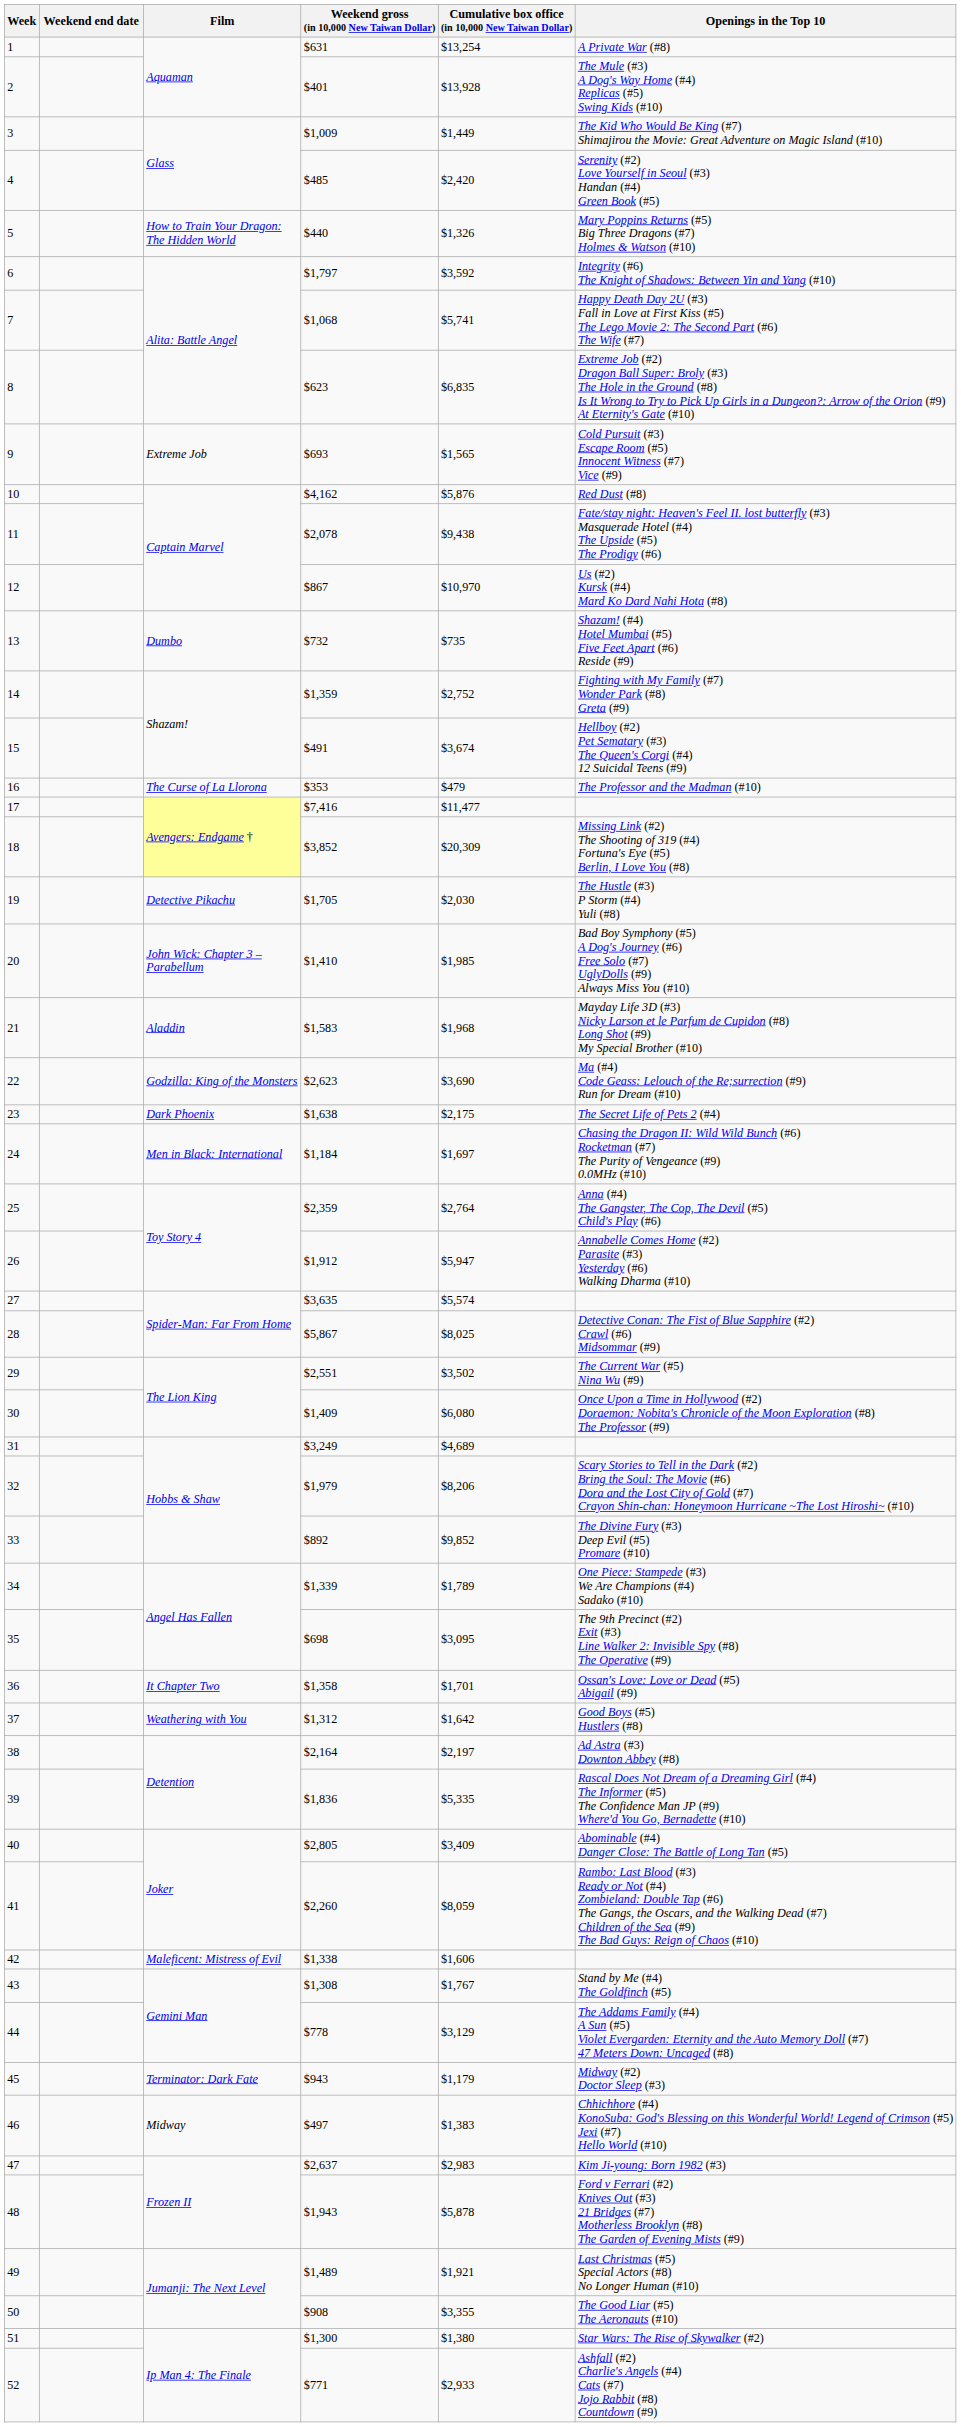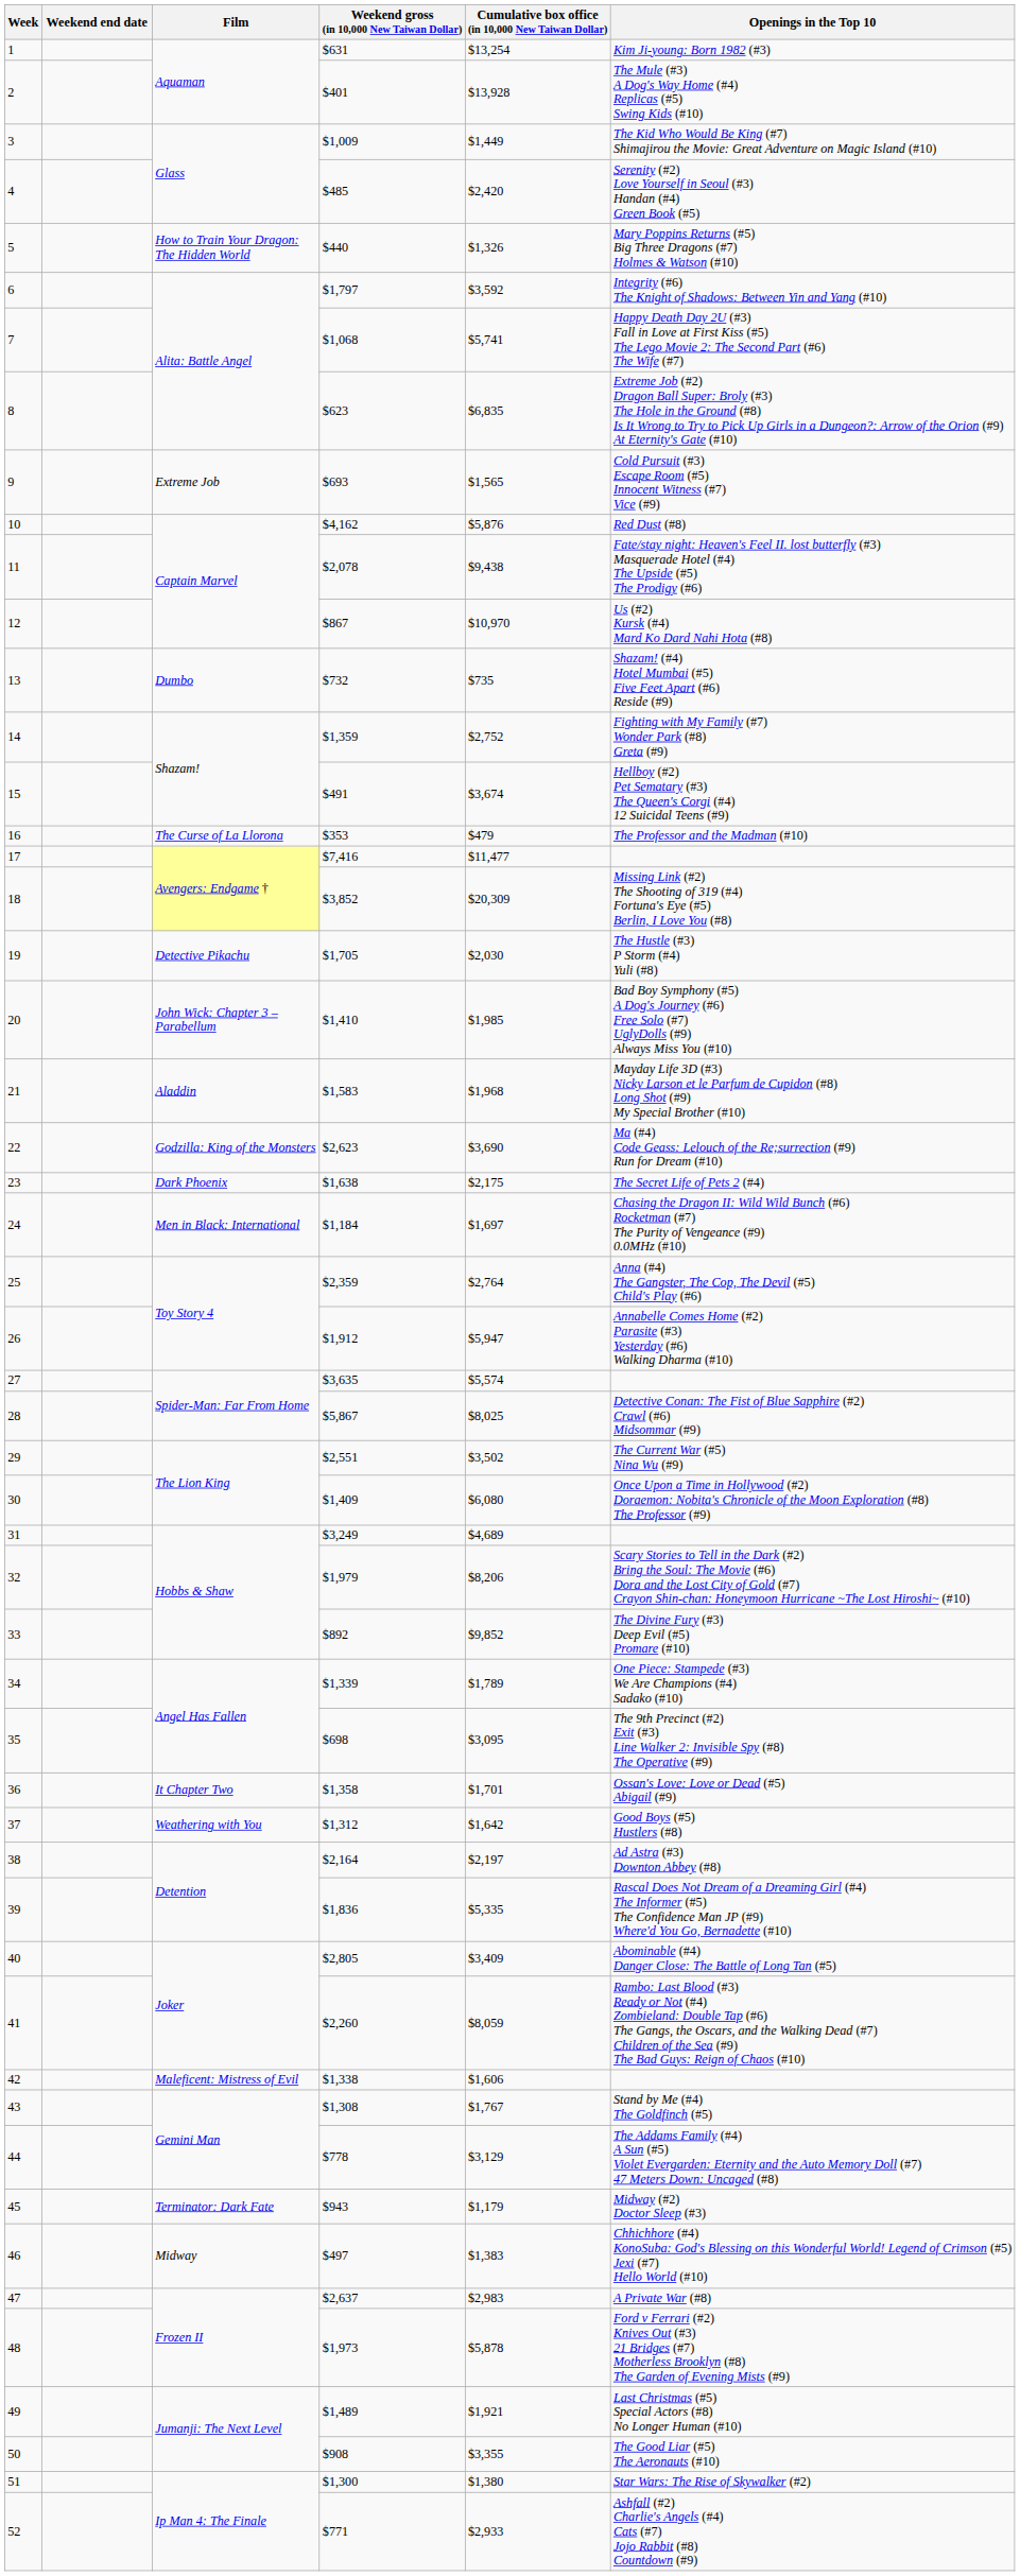 <table class="wikitable sortable">
 <tr>
 <th>Week</th>
 <th abbr="Date" style="width:130px">Weekend end date</th>
 <th style="width:200px">Film</th>
 <th>Weekend gross<br><small>(in 10,000 <a href='#'>New Taiwan Dollar</a>)</small></th>
 <th>Cumulative box office<br><small>(in 10,000 <a href='#'>New Taiwan Dollar</a>)</small></th>
 <th>Openings in the Top 10</th>
 </tr>
 <tr>
 <td>1</td>
 <td></td>
 <td rowspan="2"><em><a href='#'>Aquaman</a></em></td>
 <td>$631</td>
 <td>$13,254</td>
-<td><em><a href='#'>A Private War</a></em> (#8)</td>
+<td><em><a href='#'>Kim Ji-young: Born 1982</a></em> (#3)</td>
 </tr>
 <tr>
 <td>2</td>
 <td></td>
 <td>$401</td>
 <td>$13,928</td>
 <td><em><a href='#'>The Mule</a></em> (#3)<br><em><a href='#'>A Dog's Way Home</a></em> (#4)<br><em><a href='#'>Replicas</a></em> (#5)<br><em><a href='#'>Swing Kids</a></em> (#10)</td>
 </tr>
 <tr>
 <td>3</td>
 <td></td>
 <td rowspan="2"><em><a href='#'>Glass</a></em></td>
 <td>$1,009</td>
 <td>$1,449</td>
 <td><em><a href='#'>The Kid Who Would Be King</a></em> (#7)<br><em>Shimajirou the Movie: Great Adventure on Magic Island</em> (#10)</td>
 </tr>
 <tr>
 <td>4</td>
 <td></td>
 <td>$485</td>
 <td>$2,420</td>
 <td><em><a href='#'>Serenity</a></em> (#2)<br><em><a href='#'>Love Yourself in Seoul</a></em> (#3)<br><em>Handan</em> (#4)<br><em><a href='#'>Green Book</a></em> (#5)</td>
 </tr>
 <tr>
 <td>5</td>
 <td></td>
 <td><em><a href='#'>How to Train Your Dragon: The Hidden World</a></em></td>
 <td>$440</td>
 <td>$1,326</td>
 <td><em><a href='#'>Mary Poppins Returns</a></em> (#5)<br><em>Big Three Dragons</em> (#7)<br><em><a href='#'>Holmes & Watson</a></em> (#10)</td>
 </tr>
 <tr>
 <td>6</td>
 <td></td>
 <td rowspan="3"><em><a href='#'>Alita: Battle Angel</a></em></td>
 <td>$1,797</td>
 <td>$3,592</td>
 <td><em><a href='#'>Integrity</a></em> (#6)<br><em><a href='#'>The Knight of Shadows: Between Yin and Yang</a></em> (#10)</td>
 </tr>
 <tr>
 <td>7</td>
 <td></td>
 <td>$1,068</td>
 <td>$5,741</td>
 <td><em><a href='#'>Happy Death Day 2U</a></em> (#3)<br><em>Fall in Love at First Kiss</em> (#5)<br> <em><a href='#'>The Lego Movie 2: The Second Part</a></em> (#6)<br><em><a href='#'>The Wife</a></em> (#7)</td>
 </tr>
 <tr>
 <td>8</td>
 <td></td>
 <td>$623</td>
 <td>$6,835</td>
 <td><em><a href='#'>Extreme Job</a></em> (#2)<br><em><a href='#'>Dragon Ball Super: Broly</a></em> (#3)<br> <em><a href='#'>The Hole in the Ground</a></em> (#8)<br><em><a href='#'>Is It Wrong to Try to Pick Up Girls in a Dungeon?: Arrow of the Orion</a></em> (#9)<br><em><a href='#'>At Eternity's Gate</a></em> (#10)</td>
 </tr>
 <tr>
 <td>9</td>
 <td></td>
 <td><em>Extreme Job</em></td>
 <td>$693</td>
 <td>$1,565</td>
 <td><em><a href='#'>Cold Pursuit</a></em> (#3)<br><em><a href='#'>Escape Room</a></em> (#5)<br> <em><a href='#'>Innocent Witness</a></em> (#7)<br><em><a href='#'>Vice</a></em> (#9)</td>
 </tr>
 <tr>
 <td>10</td>
 <td></td>
 <td rowspan="3"><em><a href='#'>Captain Marvel</a></em></td>
 <td>$4,162</td>
 <td>$5,876</td>
 <td><em><a href='#'>Red Dust</a></em> (#8)</td>
 </tr>
 <tr>
 <td>11</td>
 <td></td>
 <td>$2,078</td>
 <td>$9,438</td>
 <td><em><a href='#'>Fate/stay night: Heaven's Feel II. lost butterfly</a></em> (#3)<br><em>Masquerade Hotel</em> (#4)<br> <em><a href='#'>The Upside</a></em> (#5)<br><em><a href='#'>The Prodigy</a></em> (#6)</td>
 </tr>
 <tr>
 <td>12</td>
 <td></td>
 <td>$867</td>
 <td>$10,970</td>
 <td><em><a href='#'>Us</a></em> (#2)<br><em><a href='#'>Kursk</a></em> (#4)<br><em><a href='#'>Mard Ko Dard Nahi Hota</a></em> (#8)</td>
 </tr>
 <tr>
 <td>13</td>
 <td></td>
 <td><em><a href='#'>Dumbo</a></em></td>
 <td>$732</td>
 <td>$735</td>
 <td><em><a href='#'>Shazam!</a></em> (#4)<br><em><a href='#'>Hotel Mumbai</a></em> (#5)<br><em><a href='#'>Five Feet Apart</a></em> (#6)<br><em>Reside</em> (#9)</td>
 </tr>
 <tr>
 <td>14</td>
 <td></td>
 <td rowspan="2"><em>Shazam!</em></td>
 <td>$1,359</td>
 <td>$2,752</td>
 <td><em><a href='#'>Fighting with My Family</a></em> (#7)<br><em><a href='#'>Wonder Park</a></em> (#8)<br><em><a href='#'>Greta</a></em> (#9)</td>
 </tr>
 <tr>
 <td>15</td>
 <td></td>
 <td>$491</td>
 <td>$3,674</td>
 <td><em><a href='#'>Hellboy</a></em> (#2)<br><em><a href='#'>Pet Sematary</a></em> (#3)<br><em><a href='#'>The Queen's Corgi</a></em> (#4)<br><em>12 Suicidal Teens</em> (#9)</td>
 </tr>
 <tr>
 <td>16</td>
 <td></td>
 <td><em><a href='#'>The Curse of La Llorona</a></em></td>
 <td>$353</td>
 <td>$479</td>
 <td><em><a href='#'>The Professor and the Madman</a></em> (#10)</td>
 </tr>
 <tr>
 <td>17</td>
 <td></td>
 <td rowspan="2" style="background-color:#FFFF99"><em><a href='#'>Avengers: Endgame</a></em> †</td>
 <td>$7,416</td>
 <td>$11,477</td>
 <td></td>
 </tr>
 <tr>
 <td>18</td>
 <td></td>
 <td>$3,852</td>
 <td>$20,309</td>
 <td><em><a href='#'>Missing Link</a></em> (#2)<br><em>The Shooting of 319</em> (#4)<br><em>Fortuna's Eye</em> (#5)<br><em><a href='#'>Berlin, I Love You</a></em> (#8)</td>
 </tr>
 <tr>
 <td>19</td>
 <td></td>
 <td><em><a href='#'>Detective Pikachu</a></em></td>
 <td>$1,705</td>
 <td>$2,030</td>
 <td><em><a href='#'>The Hustle</a></em> (#3)<br><em>P Storm</em> (#4)<br><em>Yuli</em> (#8)</td>
 </tr>
 <tr>
 <td>20</td>
 <td></td>
 <td><em><a href='#'>John Wick: Chapter 3 – Parabellum</a></em></td>
 <td>$1,410</td>
 <td>$1,985</td>
 <td><em>Bad Boy Symphony</em> (#5)<br><em><a href='#'>A Dog's Journey</a></em> (#6)<br><em><a href='#'>Free Solo</a></em> (#7)<br><em><a href='#'>UglyDolls</a></em> (#9)<br><em>Always Miss You</em> (#10)</td>
 </tr>
 <tr>
 <td>21</td>
 <td></td>
 <td><em><a href='#'>Aladdin</a></em></td>
 <td>$1,583</td>
 <td>$1,968</td>
 <td><em>Mayday Life 3D</em> (#3)<br><em><a href='#'>Nicky Larson et le Parfum de Cupidon</a></em> (#8)<br><em><a href='#'>Long Shot</a></em> (#9)<br><em>My Special Brother</em> (#10)</td>
 </tr>
 <tr>
 <td>22</td>
 <td></td>
 <td><em><a href='#'>Godzilla: King of the Monsters</a></em></td>
 <td>$2,623</td>
 <td>$3,690</td>
 <td><em><a href='#'>Ma</a></em> (#4)<br><em><a href='#'>Code Geass: Lelouch of the Re;surrection</a></em> (#9)<br><em>Run for Dream</em> (#10)</td>
 </tr>
 <tr>
 <td>23</td>
 <td></td>
 <td><em><a href='#'>Dark Phoenix</a></em></td>
 <td>$1,638</td>
 <td>$2,175</td>
 <td><em><a href='#'>The Secret Life of Pets 2</a></em> (#4)</td>
 </tr>
 <tr>
 <td>24</td>
 <td></td>
 <td><em><a href='#'>Men in Black: International</a></em></td>
 <td>$1,184</td>
 <td>$1,697</td>
 <td><em><a href='#'>Chasing the Dragon II: Wild Wild Bunch</a></em> (#6)<br><em><a href='#'>Rocketman</a></em> (#7)<br><em>The Purity of Vengeance</em> (#9)<br><em>0.0MHz</em> (#10)</td>
 </tr>
 <tr>
 <td>25</td>
 <td></td>
 <td rowspan="2"><em><a href='#'>Toy Story 4</a></em></td>
 <td>$2,359</td>
 <td>$2,764</td>
 <td><em><a href='#'>Anna</a></em> (#4)<br><em><a href='#'>The Gangster, The Cop, The Devil</a></em> (#5)<br><em><a href='#'>Child's Play</a></em> (#6)</td>
 </tr>
 <tr>
 <td>26</td>
 <td></td>
 <td>$1,912</td>
 <td>$5,947</td>
 <td><em><a href='#'>Annabelle Comes Home</a></em> (#2)<br><em><a href='#'>Parasite</a></em> (#3)<br><em><a href='#'>Yesterday</a></em> (#6)<br><em>Walking Dharma</em> (#10)</td>
 </tr>
 <tr>
 <td>27</td>
 <td></td>
 <td rowspan="2"><em><a href='#'>Spider-Man: Far From Home</a></em></td>
 <td>$3,635</td>
 <td>$5,574</td>
 <td></td>
 </tr>
 <tr>
 <td>28</td>
 <td></td>
 <td>$5,867</td>
 <td>$8,025</td>
 <td><em><a href='#'>Detective Conan: The Fist of Blue Sapphire</a></em> (#2)<br><em><a href='#'>Crawl</a></em> (#6)<br><em><a href='#'>Midsommar</a></em> (#9)</td>
 </tr>
 <tr>
 <td>29</td>
 <td></td>
 <td rowspan="2"><em><a href='#'>The Lion King</a></em></td>
 <td>$2,551</td>
 <td>$3,502</td>
 <td><em><a href='#'>The Current War</a></em> (#5)<br><em><a href='#'>Nina Wu</a></em> (#9)</td>
 </tr>
 <tr>
 <td>30</td>
 <td></td>
 <td>$1,409</td>
 <td>$6,080</td>
 <td><em><a href='#'>Once Upon a Time in Hollywood</a></em> (#2)<br><em><a href='#'>Doraemon: Nobita's Chronicle of the Moon Exploration</a></em> (#8)<br><em><a href='#'>The Professor</a></em> (#9)</td>
 </tr>
 <tr>
 <td>31</td>
 <td></td>
 <td rowspan="3"><em><a href='#'>Hobbs & Shaw</a></em></td>
 <td>$3,249</td>
 <td>$4,689</td>
 <td></td>
 </tr>
 <tr>
 <td>32</td>
 <td></td>
 <td>$1,979</td>
 <td>$8,206</td>
 <td><em><a href='#'>Scary Stories to Tell in the Dark</a></em> (#2)<br><em><a href='#'>Bring the Soul: The Movie</a></em> (#6)<br><em><a href='#'>Dora and the Lost City of Gold</a></em> (#7)<br><em><a href='#'>Crayon Shin-chan: Honeymoon Hurricane ~The Lost Hiroshi~</a></em> (#10)</td>
 </tr>
 <tr>
 <td>33</td>
 <td></td>
 <td>$892</td>
 <td>$9,852</td>
 <td><em><a href='#'>The Divine Fury</a></em> (#3)<br><em>Deep Evil</em> (#5)<br><em><a href='#'>Promare</a></em> (#10)</td>
 </tr>
 <tr>
 <td>34</td>
 <td></td>
 <td rowspan="2"><em><a href='#'>Angel Has Fallen</a></em></td>
 <td>$1,339</td>
 <td>$1,789</td>
 <td><em><a href='#'>One Piece: Stampede</a></em> (#3)<br><em>We Are Champions</em> (#4)<br><em>Sadako</em> (#10)</td>
 </tr>
 <tr>
 <td>35</td>
 <td></td>
 <td>$698</td>
 <td>$3,095</td>
 <td><em>The 9th Precinct</em> (#2)<br><em><a href='#'>Exit</a></em> (#3)<br><em><a href='#'>Line Walker 2: Invisible Spy</a></em> (#8)<br><em><a href='#'>The Operative</a></em> (#9)</td>
 </tr>
 <tr>
 <td>36</td>
 <td></td>
 <td><em><a href='#'>It Chapter Two</a></em></td>
 <td>$1,358</td>
 <td>$1,701</td>
 <td><em><a href='#'>Ossan's Love: Love or Dead</a></em> (#5)<br><em><a href='#'>Abigail</a></em> (#9)</td>
 </tr>
 <tr>
 <td>37</td>
 <td></td>
 <td><em><a href='#'>Weathering with You</a></em></td>
 <td>$1,312</td>
 <td>$1,642</td>
 <td><em><a href='#'>Good Boys</a></em> (#5)<br><em><a href='#'>Hustlers</a></em> (#8)</td>
 </tr>
 <tr>
 <td>38</td>
 <td></td>
 <td rowspan="2"><em><a href='#'>Detention</a></em></td>
 <td>$2,164</td>
 <td>$2,197</td>
 <td><em><a href='#'>Ad Astra</a></em> (#3)<br><em><a href='#'>Downton Abbey</a></em> (#8)</td>
 </tr>
 <tr>
 <td>39</td>
 <td></td>
 <td>$1,836</td>
 <td>$5,335</td>
 <td><em><a href='#'>Rascal Does Not Dream of a Dreaming Girl</a></em> (#4)<br><em><a href='#'>The Informer</a></em> (#5)<br><em>The Confidence Man JP</em> (#9)<br><em><a href='#'>Where'd You Go, Bernadette</a></em> (#10)</td>
 </tr>
 <tr>
 <td>40</td>
 <td></td>
 <td rowspan="2"><em><a href='#'>Joker</a></em></td>
 <td>$2,805</td>
 <td>$3,409</td>
 <td><em><a href='#'>Abominable</a></em> (#4)<br><em><a href='#'>Danger Close: The Battle of Long Tan</a></em> (#5)</td>
 </tr>
 <tr>
 <td>41</td>
 <td></td>
 <td>$2,260</td>
 <td>$8,059</td>
 <td><em><a href='#'>Rambo: Last Blood</a></em> (#3)<br><em><a href='#'>Ready or Not</a></em> (#4)<br><em><a href='#'>Zombieland: Double Tap</a></em> (#6)<br><em>The Gangs, the Oscars, and the Walking Dead</em> (#7)<br><em><a href='#'>Children of the Sea</a></em> (#9)<br><em><a href='#'>The Bad Guys: Reign of Chaos</a></em> (#10)</td>
 </tr>
 <tr>
 <td>42</td>
 <td></td>
 <td><em><a href='#'>Maleficent: Mistress of Evil</a></em></td>
 <td>$1,338</td>
 <td>$1,606</td>
 <td></td>
 </tr>
 <tr>
 <td>43</td>
 <td></td>
 <td rowspan="2"><em><a href='#'>Gemini Man</a></em></td>
 <td>$1,308</td>
 <td>$1,767</td>
 <td><em>Stand by Me</em> (#4)<br><em><a href='#'>The Goldfinch</a></em> (#5)</td>
 </tr>
 <tr>
 <td>44</td>
 <td></td>
 <td>$778</td>
 <td>$3,129</td>
 <td><em><a href='#'>The Addams Family</a></em> (#4)<br><em><a href='#'>A Sun</a></em> (#5)<br><em><a href='#'>Violet Evergarden: Eternity and the Auto Memory Doll</a></em> (#7)<br><em><a href='#'>47 Meters Down: Uncaged</a></em> (#8)</td>
 </tr>
 <tr>
 <td>45</td>
 <td></td>
 <td><em><a href='#'>Terminator: Dark Fate</a></em></td>
 <td>$943</td>
 <td>$1,179</td>
 <td><em><a href='#'>Midway</a></em> (#2)<br><em><a href='#'>Doctor Sleep</a></em> (#3)</td>
 </tr>
 <tr>
 <td>46</td>
 <td></td>
 <td><em>Midway</em></td>
 <td>$497</td>
 <td>$1,383</td>
 <td><em><a href='#'>Chhichhore</a></em> (#4)<br><em><a href='#'>KonoSuba: God's Blessing on this Wonderful World! Legend of Crimson</a></em> (#5)<br><em><a href='#'>Jexi</a></em> (#7)<br><em><a href='#'>Hello World</a></em> (#10)</td>
 </tr>
 <tr>
 <td>47</td>
 <td></td>
 <td rowspan="2"><em><a href='#'>Frozen II</a></em></td>
 <td>$2,637</td>
 <td>$2,983</td>
-<td><em><a href='#'>Kim Ji-young: Born 1982</a></em> (#3)</td>
+<td><em><a href='#'>A Private War</a></em> (#8)</td>
 </tr>
 <tr>
 <td>48</td>
 <td></td>
-<td>$1,943</td>
+<td>$1,973</td>
 <td>$5,878</td>
 <td><em><a href='#'>Ford v Ferrari</a></em> (#2)<br><em><a href='#'>Knives Out</a></em> (#3)<br><em><a href='#'>21 Bridges</a></em> (#7)<br><em><a href='#'>Motherless Brooklyn</a></em> (#8)<br><em><a href='#'>The Garden of Evening Mists</a></em> (#9)</td>
 </tr>
 <tr>
 <td>49</td>
 <td></td>
 <td rowspan="2"><em><a href='#'>Jumanji: The Next Level</a></em></td>
 <td>$1,489</td>
 <td>$1,921</td>
 <td><em><a href='#'>Last Christmas</a></em> (#5)<br><em>Special Actors</em> (#8)<br><em>No Longer Human</em> (#10)</td>
 </tr>
 <tr>
 <td>50</td>
 <td></td>
 <td>$908</td>
 <td>$3,355</td>
 <td><em><a href='#'>The Good Liar</a></em> (#5)<br><em><a href='#'>The Aeronauts</a></em> (#10)</td>
 </tr>
 <tr>
 <td>51</td>
 <td></td>
 <td rowspan="2"><em><a href='#'>Ip Man 4: The Finale</a></em></td>
 <td>$1,300</td>
 <td>$1,380</td>
 <td><em><a href='#'>Star Wars: The Rise of Skywalker</a></em> (#2)</td>
 </tr>
 <tr>
 <td>52</td>
 <td></td>
 <td>$771</td>
 <td>$2,933</td>
 <td><em><a href='#'>Ashfall</a></em> (#2)<br><em><a href='#'>Charlie's Angels</a></em> (#4)<br><em><a href='#'>Cats</a></em> (#7)<br><em><a href='#'>Jojo Rabbit</a></em> (#8)<br><em><a href='#'>Countdown</a></em> (#9)</td>
 </tr>
 </table>
